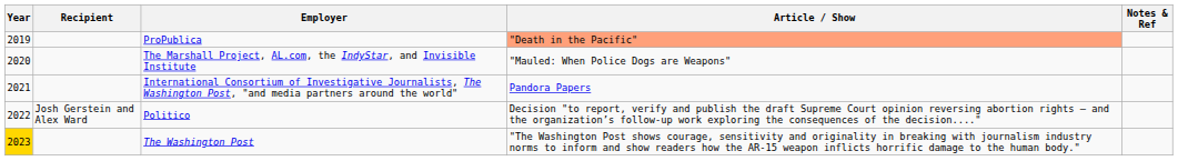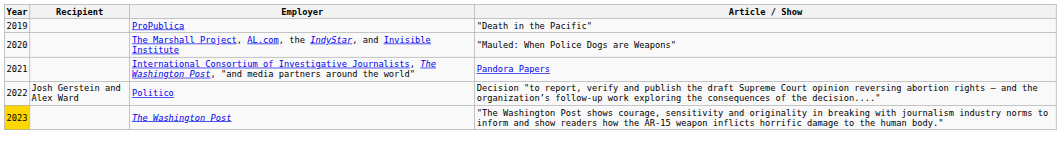 <table class="wikitable">
 <tr>
 <th><strong>Year</strong></th>
 <th><strong>Recipient</strong></th>
 <th><strong>Employer</strong></th>
 <th><strong>Article / Show</strong></th>
-<th><strong>Notes & Ref</strong></th>
 </tr>
 <tr>
 <td>2019</td>
 <td></td>
 <td><a href='#'>ProPublica</a></td>
-<td style="background: lightsalmon;">"Death in the Pacific"</td>
-<td></td>
+<td>"Death in the Pacific"</td>
 </tr>
 <tr>
 <td>2020</td>
 <td></td>
 <td><a href='#'>The Marshall Project</a>, <a href='#'>AL.com</a>, the <em><a href='#'>IndyStar</a></em>, and <a href='#'>Invisible Institute</a></td>
 <td>"Mauled: When Police Dogs are Weapons"</td>
-<td></td>
 </tr>
 <tr>
 <td>2021</td>
 <td></td>
 <td><a href='#'>International Consortium of Investigative Journalists</a>, <em><a href='#'>The Washington Post</a></em>, "and media partners around the world"</td>
 <td><a href='#'>Pandora Papers</a></td>
-<td></td>
 </tr>
 <tr>
 <td>2022</td>
 <td>Josh Gerstein and Alex Ward</td>
 <td><a href='#'>Politico</a></td>
 <td>Decision "to report, verify and publish the draft Supreme Court opinion reversing abortion rights – and the organization’s follow-up work exploring the consequences of the decision...."</td>
-<td></td>
 </tr>
 <tr>
 <td style="background: gold;">2023</td>
 <td></td>
 <td><em><a href='#'>The Washington Post</a></em></td>
 <td>"The Washington Post shows courage, sensitivity and originality in breaking with journalism industry norms to inform and show readers how the AR-15 weapon inflicts horrific damage to the human body."</td>
-<td></td>
 </tr>
 </table>
